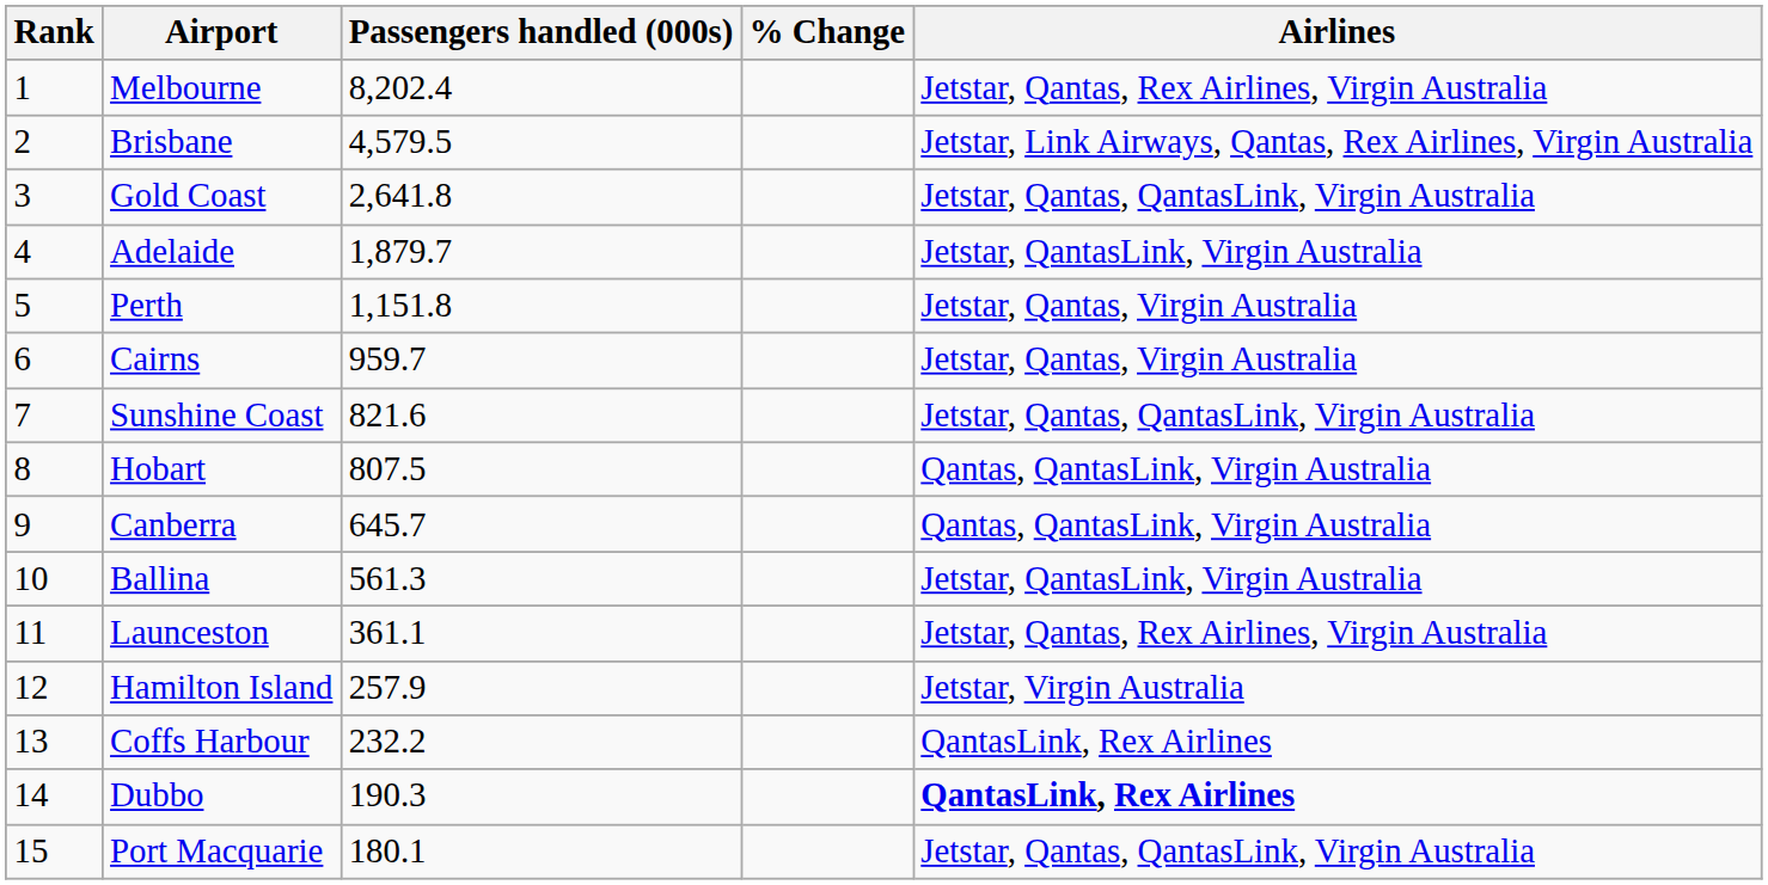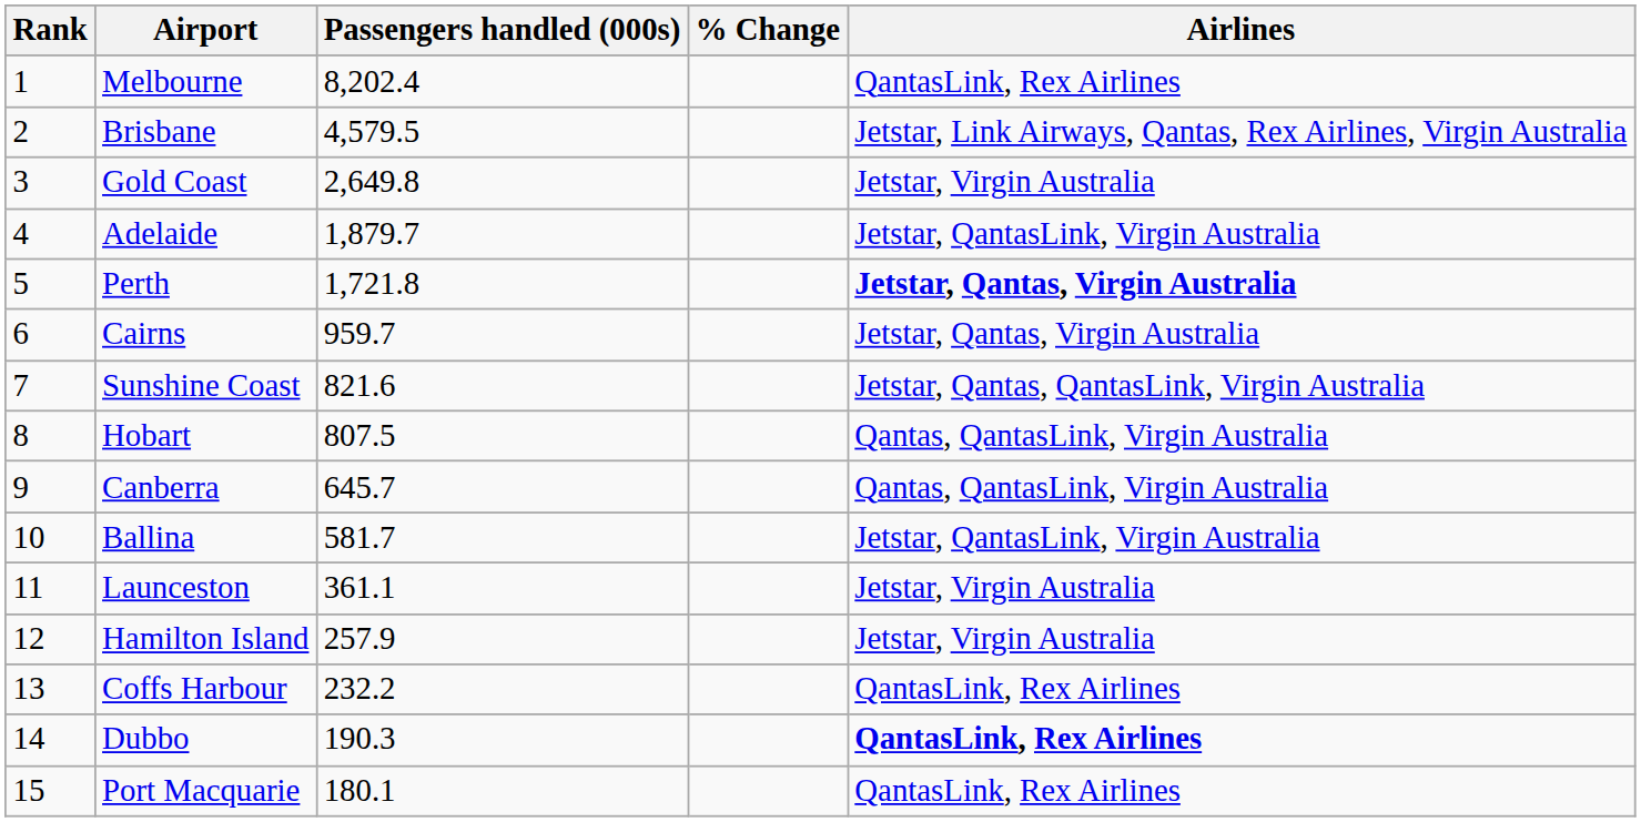 <table class="wikitable sortable" width= align=>
 <tr style="background:lightgrey;">
 <th>Rank</th>
 <th>Airport</th>
 <th>Passengers handled (000s)</th>
 <th>% Change</th>
 <th>Airlines</th>
 </tr>
 <tr>
 <td>1</td>
 <td><a href='#'>Melbourne</a></td>
 <td>8,202.4</td>
 <td> </td>
-<td><a href='#'>Jetstar</a>, <a href='#'>Qantas</a>, <a href='#'>Rex Airlines</a>, <a href='#'>Virgin Australia</a></td>
+<td><a href='#'>QantasLink</a>, <a href='#'>Rex Airlines</a></td>
 </tr>
 <tr>
 <td>2</td>
 <td><a href='#'>Brisbane</a></td>
 <td>4,579.5</td>
 <td> </td>
 <td><a href='#'>Jetstar</a>, <a href='#'>Link Airways</a>, <a href='#'>Qantas</a>, <a href='#'>Rex Airlines</a>, <a href='#'>Virgin Australia</a></td>
 </tr>
 <tr>
 <td>3</td>
 <td><a href='#'>Gold Coast</a></td>
-<td>2,641.8</td>
+<td>2,649.8</td>
 <td> </td>
-<td><a href='#'>Jetstar</a>, <a href='#'>Qantas</a>, <a href='#'>QantasLink</a>, <a href='#'>Virgin Australia</a></td>
+<td><a href='#'>Jetstar</a>, <a href='#'>Virgin Australia</a></td>
 </tr>
 <tr>
 <td>4</td>
 <td><a href='#'>Adelaide</a></td>
 <td>1,879.7</td>
 <td> </td>
 <td><a href='#'>Jetstar</a>, <a href='#'>QantasLink</a>, <a href='#'>Virgin Australia</a></td>
 </tr>
 <tr>
 <td>5</td>
 <td><a href='#'>Perth</a></td>
-<td>1,151.8</td>
+<td>1,721.8</td>
 <td> </td>
-<td><a href='#'>Jetstar</a>, <a href='#'>Qantas</a>, <a href='#'>Virgin Australia</a></td>
+<td><strong><a href='#'>Jetstar</a>, <a href='#'>Qantas</a>, <a href='#'>Virgin Australia</a></strong></td>
 </tr>
 <tr>
 <td>6</td>
 <td><a href='#'>Cairns</a></td>
 <td>959.7</td>
 <td> </td>
 <td><a href='#'>Jetstar</a>, <a href='#'>Qantas</a>, <a href='#'>Virgin Australia</a></td>
 </tr>
 <tr>
 <td>7</td>
 <td><a href='#'>Sunshine Coast</a></td>
 <td>821.6</td>
 <td> </td>
 <td><a href='#'>Jetstar</a>, <a href='#'>Qantas</a>, <a href='#'>QantasLink</a>, <a href='#'>Virgin Australia</a></td>
 </tr>
 <tr>
 <td>8</td>
 <td><a href='#'>Hobart</a></td>
 <td>807.5</td>
 <td> </td>
 <td><a href='#'>Qantas</a>, <a href='#'>QantasLink</a>, <a href='#'>Virgin Australia</a></td>
 </tr>
 <tr>
 <td>9</td>
 <td><a href='#'>Canberra</a></td>
 <td>645.7</td>
 <td> </td>
 <td><a href='#'>Qantas</a>, <a href='#'>QantasLink</a>, <a href='#'>Virgin Australia</a></td>
 </tr>
 <tr>
 <td>10</td>
 <td><a href='#'>Ballina</a></td>
-<td>561.3</td>
+<td>581.7</td>
 <td> </td>
 <td><a href='#'>Jetstar</a>, <a href='#'>QantasLink</a>, <a href='#'>Virgin Australia</a></td>
 </tr>
 <tr>
 <td>11</td>
 <td><a href='#'>Launceston</a></td>
 <td>361.1</td>
 <td> </td>
-<td><a href='#'>Jetstar</a>, <a href='#'>Qantas</a>, <a href='#'>Rex Airlines</a>, <a href='#'>Virgin Australia</a></td>
+<td><a href='#'>Jetstar</a>, <a href='#'>Virgin Australia</a></td>
 </tr>
 <tr>
 <td>12</td>
 <td><a href='#'>Hamilton Island</a></td>
 <td>257.9</td>
 <td> </td>
 <td><a href='#'>Jetstar</a>, <a href='#'>Virgin Australia</a></td>
 </tr>
 <tr>
 <td>13</td>
 <td><a href='#'>Coffs Harbour</a></td>
 <td>232.2</td>
 <td> </td>
 <td><a href='#'>QantasLink</a>, <a href='#'>Rex Airlines</a></td>
 </tr>
 <tr>
 <td>14</td>
 <td><a href='#'>Dubbo</a></td>
 <td>190.3</td>
 <td> </td>
 <td><strong><a href='#'>QantasLink</a>, <a href='#'>Rex Airlines</a></strong></td>
 </tr>
 <tr>
 <td>15</td>
 <td><a href='#'>Port Macquarie</a></td>
 <td>180.1</td>
 <td> </td>
-<td><a href='#'>Jetstar</a>, <a href='#'>Qantas</a>, <a href='#'>QantasLink</a>, <a href='#'>Virgin Australia</a></td>
+<td><a href='#'>QantasLink</a>, <a href='#'>Rex Airlines</a></td>
 </tr>
 </table>
